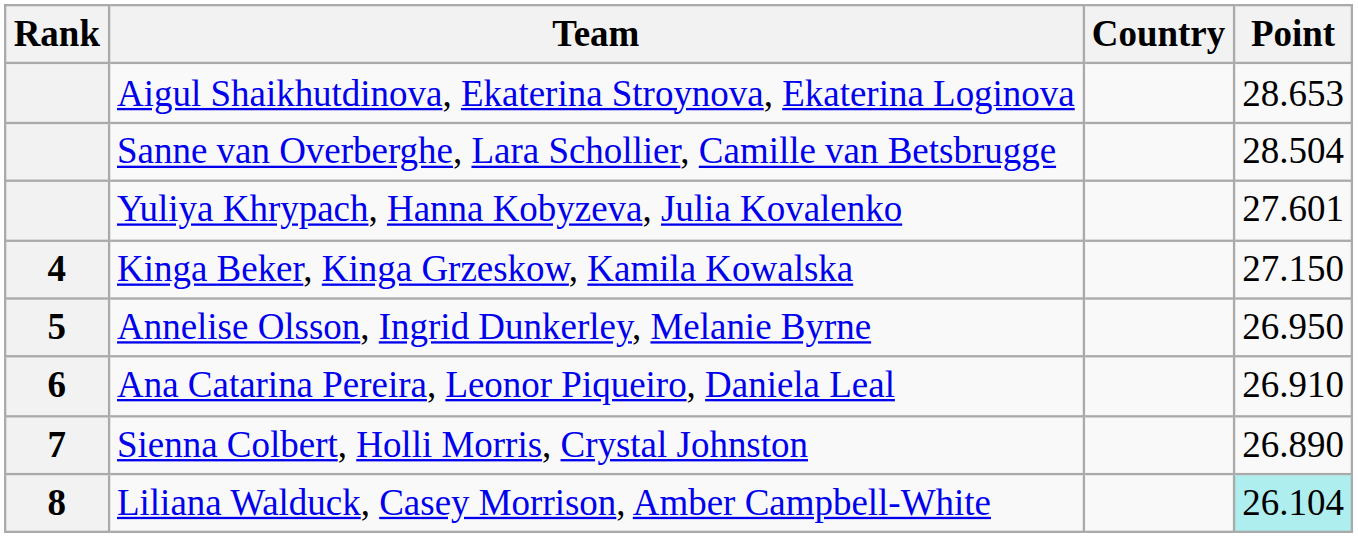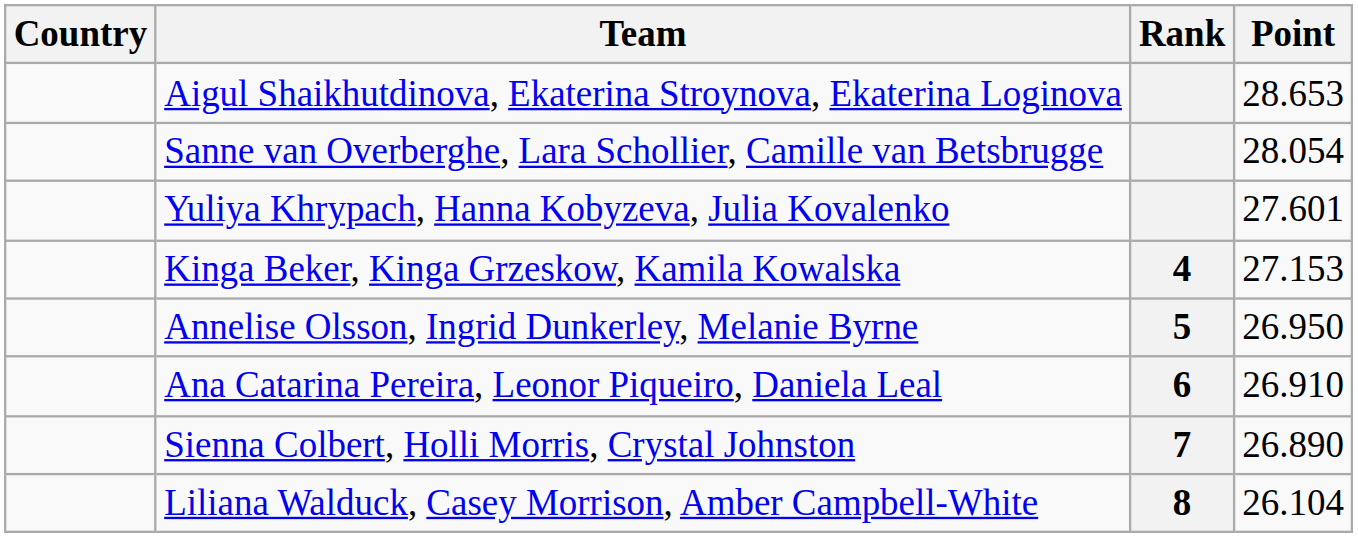 <table class="wikitable sortable">
 <tr>
+<th>Country</th>
+<th>Team</th>
 <th>Rank</th>
-<th>Team</th>
-<th>Country</th>
 <th>Point</th>
 </tr>
 <tr>
+<td></td>
+<td><a href='#'>Aigul Shaikhutdinova</a>, <a href='#'>Ekaterina Stroynova</a>, <a href='#'>Ekaterina Loginova</a></td>
 <th></th>
-<td><a href='#'>Aigul Shaikhutdinova</a>, <a href='#'>Ekaterina Stroynova</a>, <a href='#'>Ekaterina Loginova</a></td>
-<td></td>
 <td>28.653</td>
 </tr>
 <tr>
+<td></td>
+<td><a href='#'>Sanne van Overberghe</a>, <a href='#'>Lara Schollier</a>, <a href='#'>Camille van Betsbrugge</a></td>
 <th></th>
-<td><a href='#'>Sanne van Overberghe</a>, <a href='#'>Lara Schollier</a>, <a href='#'>Camille van Betsbrugge</a></td>
-<td></td>
-<td>28.504</td>
+<td>28.054</td>
 </tr>
 <tr>
+<td></td>
+<td><a href='#'>Yuliya Khrypach</a>, <a href='#'>Hanna Kobyzeva</a>, <a href='#'>Julia Kovalenko</a></td>
 <th></th>
-<td><a href='#'>Yuliya Khrypach</a>, <a href='#'>Hanna Kobyzeva</a>, <a href='#'>Julia Kovalenko</a></td>
-<td></td>
 <td>27.601</td>
 </tr>
 <tr>
+<td></td>
+<td><a href='#'>Kinga Beker</a>, <a href='#'>Kinga Grzeskow</a>, <a href='#'>Kamila Kowalska</a></td>
 <th>4</th>
-<td><a href='#'>Kinga Beker</a>, <a href='#'>Kinga Grzeskow</a>, <a href='#'>Kamila Kowalska</a></td>
-<td></td>
-<td>27.150</td>
+<td>27.153</td>
 </tr>
 <tr>
+<td></td>
+<td><a href='#'>Annelise Olsson</a>, <a href='#'>Ingrid Dunkerley</a>, <a href='#'>Melanie Byrne</a></td>
 <th>5</th>
-<td><a href='#'>Annelise Olsson</a>, <a href='#'>Ingrid Dunkerley</a>, <a href='#'>Melanie Byrne</a></td>
-<td></td>
 <td>26.950</td>
 </tr>
 <tr>
+<td></td>
+<td><a href='#'>Ana Catarina Pereira</a>, <a href='#'>Leonor Piqueiro</a>, <a href='#'>Daniela Leal</a></td>
 <th>6</th>
-<td><a href='#'>Ana Catarina Pereira</a>, <a href='#'>Leonor Piqueiro</a>, <a href='#'>Daniela Leal</a></td>
-<td></td>
 <td>26.910</td>
 </tr>
 <tr>
+<td></td>
+<td><a href='#'>Sienna Colbert</a>, <a href='#'>Holli Morris</a>, <a href='#'>Crystal Johnston</a></td>
 <th>7</th>
-<td><a href='#'>Sienna Colbert</a>, <a href='#'>Holli Morris</a>, <a href='#'>Crystal Johnston</a></td>
-<td></td>
 <td>26.890</td>
 </tr>
 <tr>
+<td></td>
+<td><a href='#'>Liliana Walduck</a>, <a href='#'>Casey Morrison</a>, <a href='#'>Amber Campbell-White</a></td>
 <th>8</th>
-<td><a href='#'>Liliana Walduck</a>, <a href='#'>Casey Morrison</a>, <a href='#'>Amber Campbell-White</a></td>
-<td></td>
-<td style="background: paleturquoise;">26.104</td>
+<td>26.104</td>
 </tr>
 </table>
